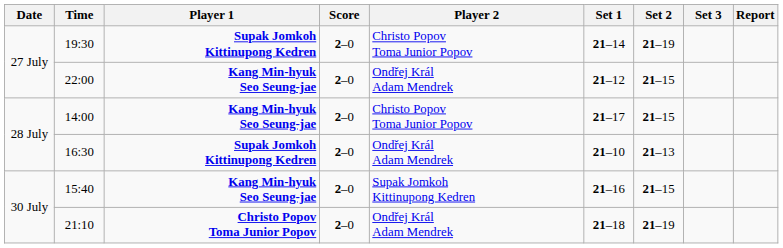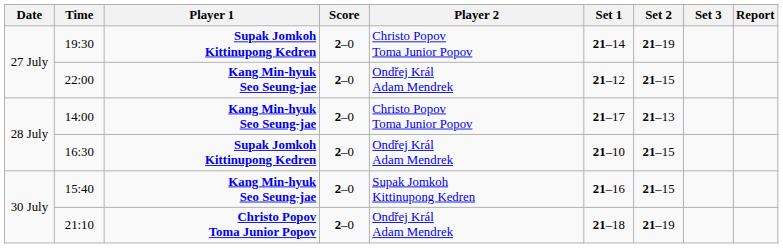 <table class="wikitable" style="font-size:90%; text-align:center">
 <tr>
 <th width="50">Date</th>
 <th width="50">Time</th>
 <th width="240">Player 1</th>
 <th width="50">Score</th>
 <th width="240">Player 2</th>
 <th width="50">Set 1</th>
 <th width="50">Set 2</th>
 <th width="50">Set 3</th>
 <th>Report</th>
 </tr>
 <tr>
 <td rowspan="2">27 July</td>
 <td>19:30</td>
 <td align="right"><strong><a href='#'>Supak Jomkoh</a> <br><a href='#'>Kittinupong Kedren</a></strong> </td>
 <td><strong>2</strong>–0</td>
 <td align="left"> <a href='#'>Christo Popov</a><br>  <a href='#'>Toma Junior Popov</a></td>
 <td><strong>21</strong>–14</td>
 <td><strong>21</strong>–19</td>
 <td></td>
 <td></td>
 </tr>
 <tr>
 <td>22:00</td>
 <td align="right"><strong><a href='#'>Kang Min-hyuk</a> <br><a href='#'>Seo Seung-jae</a> </strong></td>
 <td><strong>2</strong>–0</td>
 <td align="left"> <a href='#'>Ondřej Král</a><br> <a href='#'>Adam Mendrek</a></td>
 <td><strong>21</strong>–12</td>
 <td><strong>21</strong>–15</td>
 <td></td>
 <td></td>
 </tr>
 <tr>
 <td rowspan="2">28 July</td>
 <td>14:00</td>
 <td align="right"><strong><a href='#'>Kang Min-hyuk</a> <br><a href='#'>Seo Seung-jae</a> </strong></td>
 <td><strong>2</strong>–0</td>
 <td align="left"> <a href='#'>Christo Popov</a><br>  <a href='#'>Toma Junior Popov</a></td>
 <td><strong>21</strong>–17</td>
-<td><strong>21</strong>–15</td>
+<td><strong>21</strong>–13</td>
 <td></td>
 <td></td>
 </tr>
 <tr>
 <td>16:30</td>
 <td align="right"><strong><a href='#'>Supak Jomkoh</a> <br><a href='#'>Kittinupong Kedren</a> </strong></td>
 <td><strong>2</strong>–0</td>
 <td align="left"> <a href='#'>Ondřej Král</a><br> <a href='#'>Adam Mendrek</a></td>
 <td><strong>21</strong>–10</td>
-<td><strong>21</strong>–13</td>
+<td><strong>21</strong>–15</td>
 <td></td>
 <td></td>
 </tr>
 <tr>
 <td rowspan="2">30 July</td>
 <td>15:40</td>
 <td align="right"><strong><a href='#'>Kang Min-hyuk</a> <br><a href='#'>Seo Seung-jae</a> </strong></td>
 <td><strong>2</strong>–0</td>
 <td align="left"> <a href='#'>Supak Jomkoh</a><br> <a href='#'>Kittinupong Kedren</a></td>
 <td><strong>21</strong>–16</td>
 <td><strong>21</strong>–15</td>
 <td></td>
 <td></td>
 </tr>
 <tr>
 <td>21:10</td>
 <td align="right"><strong><a href='#'>Christo Popov</a> <br><a href='#'>Toma Junior Popov</a> </strong></td>
 <td><strong>2</strong>–0</td>
 <td align="left"> <a href='#'>Ondřej Král</a><br> <a href='#'>Adam Mendrek</a></td>
 <td><strong>21</strong>–18</td>
 <td><strong>21</strong>–19</td>
 <td></td>
 <td></td>
 </tr>
 </table>
